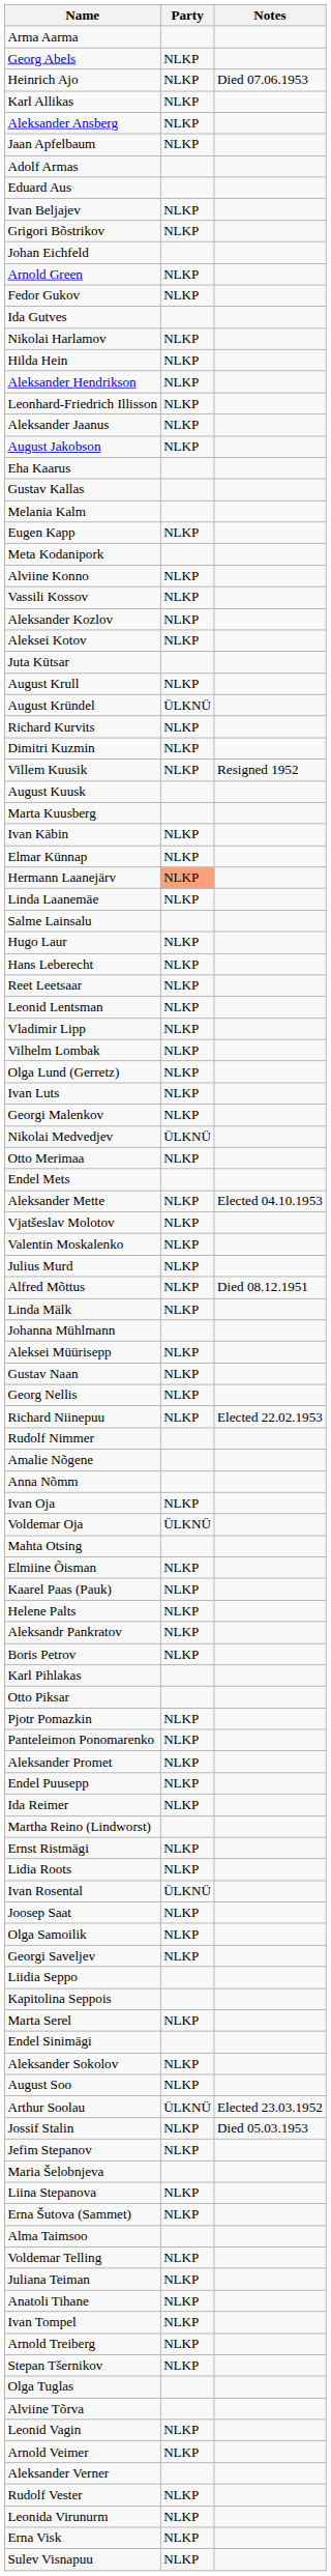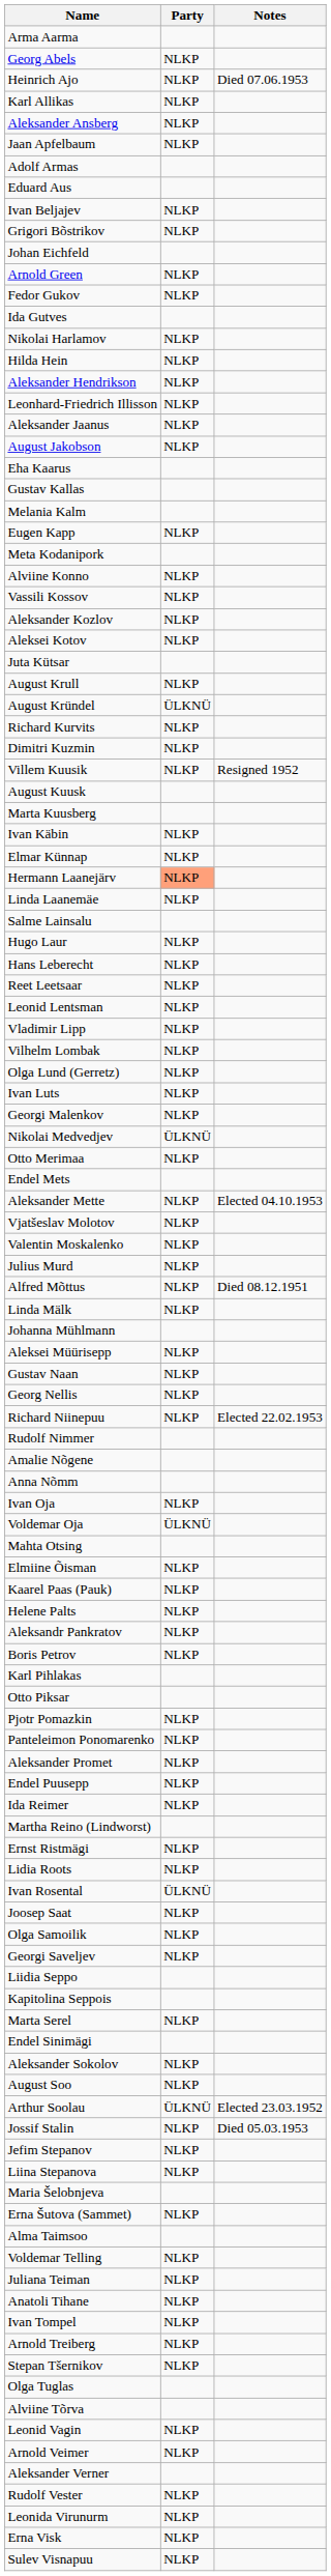 <table class="wikitable">
 <tr>
 <th>Name</th>
 <th>Party</th>
 <th>Notes</th>
 </tr>
 <tr>
 <td>Arma Aarma</td>
 <td></td>
 <td></td>
 </tr>
 <tr>
 <td><a href='#'>Georg Abels</a></td>
 <td>NLKP</td>
 <td></td>
 </tr>
 <tr>
 <td>Heinrich Ajo</td>
 <td>NLKP</td>
 <td>Died 07.06.1953</td>
 </tr>
 <tr>
 <td>Karl Allikas</td>
 <td>NLKP</td>
 <td></td>
 </tr>
 <tr>
 <td><a href='#'>Aleksander Ansberg</a></td>
 <td>NLKP</td>
 <td></td>
 </tr>
 <tr>
 <td>Jaan Apfelbaum</td>
 <td>NLKP</td>
 <td></td>
 </tr>
 <tr>
 <td>Adolf Armas</td>
 <td></td>
 <td></td>
 </tr>
 <tr>
 <td>Eduard Aus</td>
 <td></td>
 <td></td>
 </tr>
 <tr>
 <td>Ivan Beljajev</td>
 <td>NLKP</td>
 <td></td>
 </tr>
 <tr>
 <td>Grigori Bõstrikov</td>
 <td>NLKP</td>
 <td></td>
 </tr>
 <tr>
 <td>Johan Eichfeld</td>
 <td></td>
 <td></td>
 </tr>
 <tr>
 <td><a href='#'>Arnold Green</a></td>
 <td>NLKP</td>
 <td></td>
 </tr>
 <tr>
 <td>Fedor Gukov</td>
 <td>NLKP</td>
 <td></td>
 </tr>
 <tr>
 <td>Ida Gutves</td>
 <td></td>
 <td></td>
 </tr>
 <tr>
 <td>Nikolai Harlamov</td>
 <td>NLKP</td>
 <td></td>
 </tr>
 <tr>
 <td>Hilda Hein</td>
 <td>NLKP</td>
 <td></td>
 </tr>
 <tr>
 <td><a href='#'>Aleksander Hendrikson</a></td>
 <td>NLKP</td>
 <td></td>
 </tr>
 <tr>
 <td>Leonhard-Friedrich Illisson</td>
 <td>NLKP</td>
 <td></td>
 </tr>
 <tr>
 <td>Aleksander Jaanus</td>
 <td>NLKP</td>
 <td></td>
 </tr>
 <tr>
 <td><a href='#'>August Jakobson</a></td>
 <td>NLKP</td>
 <td></td>
 </tr>
 <tr>
 <td>Eha Kaarus</td>
 <td></td>
 <td></td>
 </tr>
 <tr>
 <td>Gustav Kallas</td>
 <td></td>
 <td></td>
 </tr>
 <tr>
 <td>Melania Kalm</td>
 <td></td>
 <td></td>
 </tr>
 <tr>
 <td>Eugen Kapp</td>
 <td>NLKP</td>
 <td></td>
 </tr>
 <tr>
 <td>Meta Kodanipork</td>
 <td></td>
 <td></td>
 </tr>
 <tr>
 <td>Alviine Konno</td>
 <td>NLKP</td>
 <td></td>
 </tr>
 <tr>
 <td>Vassili Kossov</td>
 <td>NLKP</td>
 <td></td>
 </tr>
 <tr>
 <td>Aleksander Kozlov</td>
 <td>NLKP</td>
 <td></td>
 </tr>
 <tr>
 <td>Aleksei Kotov</td>
 <td>NLKP</td>
 <td></td>
 </tr>
 <tr>
 <td>Juta Kütsar</td>
 <td></td>
 <td></td>
 </tr>
 <tr>
 <td>August Krull</td>
 <td>NLKP</td>
 <td></td>
 </tr>
 <tr>
 <td>August Kründel</td>
 <td>ÜLKNÜ</td>
 <td></td>
 </tr>
 <tr>
 <td>Richard Kurvits</td>
 <td>NLKP</td>
 <td></td>
 </tr>
 <tr>
 <td>Dimitri Kuzmin</td>
 <td>NLKP</td>
 <td></td>
 </tr>
 <tr>
 <td>Villem Kuusik</td>
 <td>NLKP</td>
 <td>Resigned 1952</td>
 </tr>
 <tr>
 <td>August Kuusk</td>
 <td></td>
 <td></td>
 </tr>
 <tr>
 <td>Marta Kuusberg</td>
 <td></td>
 <td></td>
 </tr>
 <tr>
 <td>Ivan Käbin</td>
 <td>NLKP</td>
 <td></td>
 </tr>
 <tr>
 <td>Elmar Künnap</td>
 <td>NLKP</td>
 <td></td>
 </tr>
 <tr>
 <td>Hermann Laanejärv</td>
 <td style="background: lightsalmon;">NLKP</td>
 <td></td>
 </tr>
 <tr>
 <td>Linda Laanemäe</td>
 <td>NLKP</td>
 <td></td>
 </tr>
 <tr>
 <td>Salme Lainsalu</td>
 <td></td>
 <td></td>
 </tr>
 <tr>
 <td>Hugo Laur</td>
 <td>NLKP</td>
 <td></td>
 </tr>
 <tr>
 <td>Hans Leberecht</td>
 <td>NLKP</td>
 <td></td>
 </tr>
 <tr>
 <td>Reet Leetsaar</td>
 <td>NLKP</td>
 <td></td>
 </tr>
 <tr>
 <td>Leonid Lentsman</td>
 <td>NLKP</td>
 <td></td>
 </tr>
 <tr>
 <td>Vladimir Lipp</td>
 <td>NLKP</td>
 <td></td>
 </tr>
 <tr>
 <td>Vilhelm Lombak</td>
 <td>NLKP</td>
 <td></td>
 </tr>
 <tr>
 <td>Olga Lund (Gerretz)</td>
 <td>NLKP</td>
 <td></td>
 </tr>
 <tr>
 <td>Ivan Luts</td>
 <td>NLKP</td>
 <td></td>
 </tr>
 <tr>
 <td>Georgi Malenkov</td>
 <td>NLKP</td>
 <td></td>
 </tr>
 <tr>
 <td>Nikolai Medvedjev</td>
 <td>ÜLKNÜ</td>
 <td></td>
 </tr>
 <tr>
 <td>Otto Merimaa</td>
 <td>NLKP</td>
 <td></td>
 </tr>
 <tr>
 <td>Endel Mets</td>
 <td></td>
 <td></td>
 </tr>
 <tr>
 <td>Aleksander Mette</td>
 <td>NLKP</td>
 <td>Elected 04.10.1953</td>
 </tr>
 <tr>
 <td>Vjatšeslav Molotov</td>
 <td>NLKP</td>
 <td></td>
 </tr>
 <tr>
 <td>Valentin Moskalenko</td>
 <td>NLKP</td>
 <td></td>
 </tr>
 <tr>
 <td>Julius Murd</td>
 <td>NLKP</td>
 <td></td>
 </tr>
 <tr>
 <td>Alfred Mõttus</td>
 <td>NLKP</td>
 <td>Died 08.12.1951</td>
 </tr>
 <tr>
 <td>Linda Mälk</td>
 <td>NLKP</td>
 <td></td>
 </tr>
 <tr>
 <td>Johanna Mühlmann</td>
 <td></td>
 <td></td>
 </tr>
 <tr>
 <td>Aleksei Müürisepp</td>
 <td>NLKP</td>
 <td></td>
 </tr>
 <tr>
 <td>Gustav Naan</td>
 <td>NLKP</td>
 <td></td>
 </tr>
 <tr>
 <td>Georg Nellis</td>
 <td>NLKP</td>
 <td></td>
 </tr>
 <tr>
 <td>Richard Niinepuu</td>
 <td>NLKP</td>
 <td>Elected 22.02.1953</td>
 </tr>
 <tr>
 <td>Rudolf Nimmer</td>
 <td></td>
 <td></td>
 </tr>
 <tr>
 <td>Amalie Nõgene</td>
 <td></td>
 <td></td>
 </tr>
 <tr>
 <td>Anna Nõmm</td>
 <td></td>
 <td></td>
 </tr>
 <tr>
 <td>Ivan Oja</td>
 <td>NLKP</td>
 <td></td>
 </tr>
 <tr>
 <td>Voldemar Oja</td>
 <td>ÜLKNÜ</td>
 <td></td>
 </tr>
 <tr>
 <td>Mahta Otsing</td>
 <td></td>
 <td></td>
 </tr>
 <tr>
 <td>Elmiine Õisman</td>
 <td>NLKP</td>
 <td></td>
 </tr>
 <tr>
 <td>Kaarel Paas (Pauk)</td>
 <td>NLKP</td>
 <td></td>
 </tr>
 <tr>
 <td>Helene Palts</td>
 <td>NLKP</td>
 <td></td>
 </tr>
 <tr>
 <td>Aleksandr Pankratov</td>
 <td>NLKP</td>
 <td></td>
 </tr>
 <tr>
 <td>Boris Petrov</td>
 <td>NLKP</td>
 <td></td>
 </tr>
 <tr>
 <td>Karl Pihlakas</td>
 <td></td>
 <td></td>
 </tr>
 <tr>
 <td>Otto Piksar</td>
 <td></td>
 <td></td>
 </tr>
 <tr>
 <td>Pjotr Pomazkin</td>
 <td>NLKP</td>
 <td></td>
 </tr>
 <tr>
 <td>Panteleimon Ponomarenko</td>
 <td>NLKP</td>
 <td></td>
 </tr>
 <tr>
 <td>Aleksander Promet</td>
 <td>NLKP</td>
 <td></td>
 </tr>
 <tr>
 <td>Endel Puusepp</td>
 <td>NLKP</td>
 <td></td>
 </tr>
 <tr>
 <td>Ida Reimer</td>
 <td>NLKP</td>
 <td></td>
 </tr>
 <tr>
 <td>Martha Reino (Lindworst)</td>
 <td></td>
 <td></td>
 </tr>
 <tr>
 <td>Ernst Ristmägi</td>
 <td>NLKP</td>
 <td></td>
 </tr>
 <tr>
 <td>Lidia Roots</td>
 <td>NLKP</td>
 <td></td>
 </tr>
 <tr>
 <td>Ivan Rosental</td>
 <td>ÜLKNÜ</td>
 <td></td>
 </tr>
 <tr>
 <td>Joosep Saat</td>
 <td>NLKP</td>
 <td></td>
 </tr>
 <tr>
 <td>Olga Samoilik</td>
 <td>NLKP</td>
 <td></td>
 </tr>
 <tr>
 <td>Georgi Saveljev</td>
 <td>NLKP</td>
 <td></td>
 </tr>
 <tr>
 <td>Liidia Seppo</td>
 <td></td>
 <td></td>
 </tr>
 <tr>
 <td>Kapitolina Seppois</td>
 <td></td>
 <td></td>
 </tr>
 <tr>
 <td>Marta Serel</td>
 <td>NLKP</td>
 <td></td>
 </tr>
 <tr>
 <td>Endel Sinimägi</td>
 <td></td>
 <td></td>
 </tr>
 <tr>
 <td>Aleksander Sokolov</td>
 <td>NLKP</td>
 <td></td>
 </tr>
 <tr>
 <td>August Soo</td>
 <td>NLKP</td>
 <td></td>
 </tr>
 <tr>
 <td>Arthur Soolau</td>
 <td>ÜLKNÜ</td>
 <td>Elected 23.03.1952</td>
 </tr>
 <tr>
 <td>Jossif Stalin</td>
 <td>NLKP</td>
 <td>Died 05.03.1953</td>
 </tr>
 <tr>
 <td>Jefim Stepanov</td>
 <td>NLKP</td>
 <td></td>
 </tr>
 <tr>
-<td>Maria Šelobnjeva</td>
-<td></td>
+<td>Liina Stepanova</td>
+<td>NLKP</td>
 <td></td>
 </tr>
 <tr>
-<td>Liina Stepanova</td>
-<td>NLKP</td>
+<td>Maria Šelobnjeva</td>
+<td></td>
 <td></td>
 </tr>
 <tr>
 <td>Erna Šutova (Sammet)</td>
 <td>NLKP</td>
 <td></td>
 </tr>
 <tr>
 <td>Alma Taimsoo</td>
 <td></td>
 <td></td>
 </tr>
 <tr>
 <td>Voldemar Telling</td>
 <td>NLKP</td>
 <td></td>
 </tr>
 <tr>
 <td>Juliana Teiman</td>
 <td>NLKP</td>
 <td></td>
 </tr>
 <tr>
 <td>Anatoli Tihane</td>
 <td>NLKP</td>
 <td></td>
 </tr>
 <tr>
 <td>Ivan Tompel</td>
 <td>NLKP</td>
 <td></td>
 </tr>
 <tr>
 <td>Arnold Treiberg</td>
 <td>NLKP</td>
 <td></td>
 </tr>
 <tr>
 <td>Stepan Tšernikov</td>
 <td>NLKP</td>
 <td></td>
 </tr>
 <tr>
 <td>Olga Tuglas</td>
 <td></td>
 <td></td>
 </tr>
 <tr>
 <td>Alviine Tõrva</td>
 <td></td>
 <td></td>
 </tr>
 <tr>
 <td>Leonid Vagin</td>
 <td>NLKP</td>
 <td></td>
 </tr>
 <tr>
 <td>Arnold Veimer</td>
 <td>NLKP</td>
 <td></td>
 </tr>
 <tr>
 <td>Aleksander Verner</td>
 <td></td>
 <td></td>
 </tr>
 <tr>
 <td>Rudolf Vester</td>
 <td>NLKP</td>
 <td></td>
 </tr>
 <tr>
 <td>Leonida Virunurm</td>
 <td>NLKP</td>
 <td></td>
 </tr>
 <tr>
 <td>Erna Visk</td>
 <td>NLKP</td>
 <td></td>
 </tr>
 <tr>
 <td>Sulev Visnapuu</td>
 <td>NLKP</td>
 <td></td>
 </tr>
 </table>
